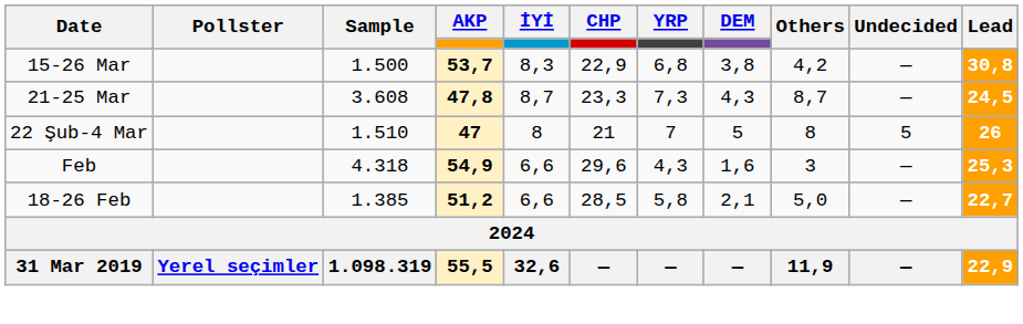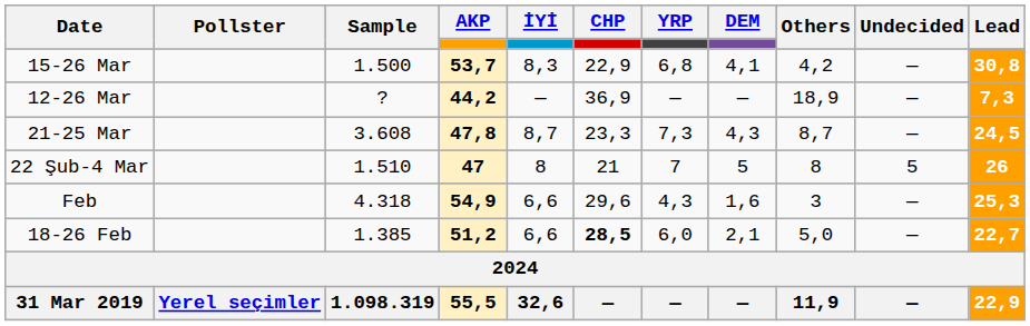 <table class="wikitable mw-collapsible" style="text-align:center; font-size:85%; line-height:14px;">
 <tr>
 <th rowspan="2">Date</th>
 <th rowspan="2">Pollster</th>
 <th rowspan="2">Sample</th>
 <th style="width:3em;"><a href='#'>AKP</a></th>
 <th style="width:3em;"><a href='#'>İYİ</a></th>
 <th style="width:3em;"><a href='#'>CHP</a></th>
 <th style="width:3em;"><a href='#'>YRP</a></th>
 <th style="width:3em;"><a href='#'>DEM</a></th>
 <th rowspan="2">Others</th>
 <th rowspan="2">Undecided</th>
 <th rowspan="2">Lead</th>
 </tr>
 <tr>
 <th style="background:#fda000;"></th>
 <th style="background:#0099cc;"></th>
 <th style="background:#d40000;"></th>
 <th style="background:#414042;"></th>
 <th style="background:#734B9C;"></th>
 </tr>
 <tr>
 <td>15-26 Mar</td>
 <td></td>
 <td>1.500</td>
 <td style="background:#FFF1C4"><strong>53,7</strong></td>
 <td>8,3</td>
 <td>22,9</td>
 <td>6,8</td>
-<td>3,8</td>
+<td>4,1</td>
 <td>4,2</td>
 <td>—</td>
 <th style="background:#fda000; color:white;">30,8</th>
+</tr>
+<tr>
+<td>12-26 Mar</td>
+<td></td>
+<td>?</td>
+<td style="background:#FFF1C4"><strong>44,2</strong></td>
+<td>—</td>
+<td>36,9</td>
+<td>—</td>
+<td>—</td>
+<td>18,9</td>
+<td>—</td>
+<th style="background:#fda000; color:white;">7,3</th>
 </tr>
 <tr>
 <td>21-25 Mar</td>
 <td></td>
 <td>3.608</td>
 <td style="background:#FFF1C4"><strong>47,8</strong></td>
 <td>8,7</td>
 <td>23,3</td>
 <td>7,3</td>
 <td>4,3</td>
 <td>8,7</td>
 <td>—</td>
 <th style="background:#fda000; color:white;">24,5</th>
 </tr>
 <tr>
 <td>22 Şub-4 Mar</td>
 <td></td>
 <td>1.510</td>
 <td style="background:#FFF1C4"><strong>47</strong></td>
 <td>8</td>
 <td>21</td>
 <td>7</td>
 <td>5</td>
 <td>8</td>
 <td>5</td>
 <th style="background:#fda000; color:white;">26</th>
 </tr>
 <tr>
 <td>Feb</td>
 <td></td>
 <td>4.318</td>
 <td style="background:#FFF1C4"><strong>54,9</strong></td>
 <td>6,6</td>
 <td>29,6</td>
 <td>4,3</td>
 <td>1,6</td>
 <td>3</td>
 <td>—</td>
 <th style="background:#fda000; color:white;">25,3</th>
 </tr>
 <tr>
 <td>18-26 Feb</td>
 <td></td>
 <td>1.385</td>
 <td style="background:#FFF1C4"><strong>51,2</strong></td>
 <td>6,6</td>
-<td>28,5</td>
-<td>5,8</td>
+<td><strong>28,5</strong></td>
+<td>6,0</td>
 <td>2,1</td>
 <td>5,0</td>
 <td>—</td>
 <th style="background:#fda000; color:white;">22,7</th>
 </tr>
 <tr>
 <th colspan="11">2024</th>
 </tr>
 <tr>
 <th>31 Mar 2019</th>
 <th><a href='#'>Yerel seçimler</a></th>
 <th>1.098.319</th>
 <th style="background:#FFF1C4">55,5</th>
 <th>32,6</th>
 <th>—</th>
 <th>—</th>
 <th>—</th>
 <th>11,9</th>
 <th>—</th>
 <th style="background:#fda000; color:white;">22,9</th>
 </tr>
 </table>
